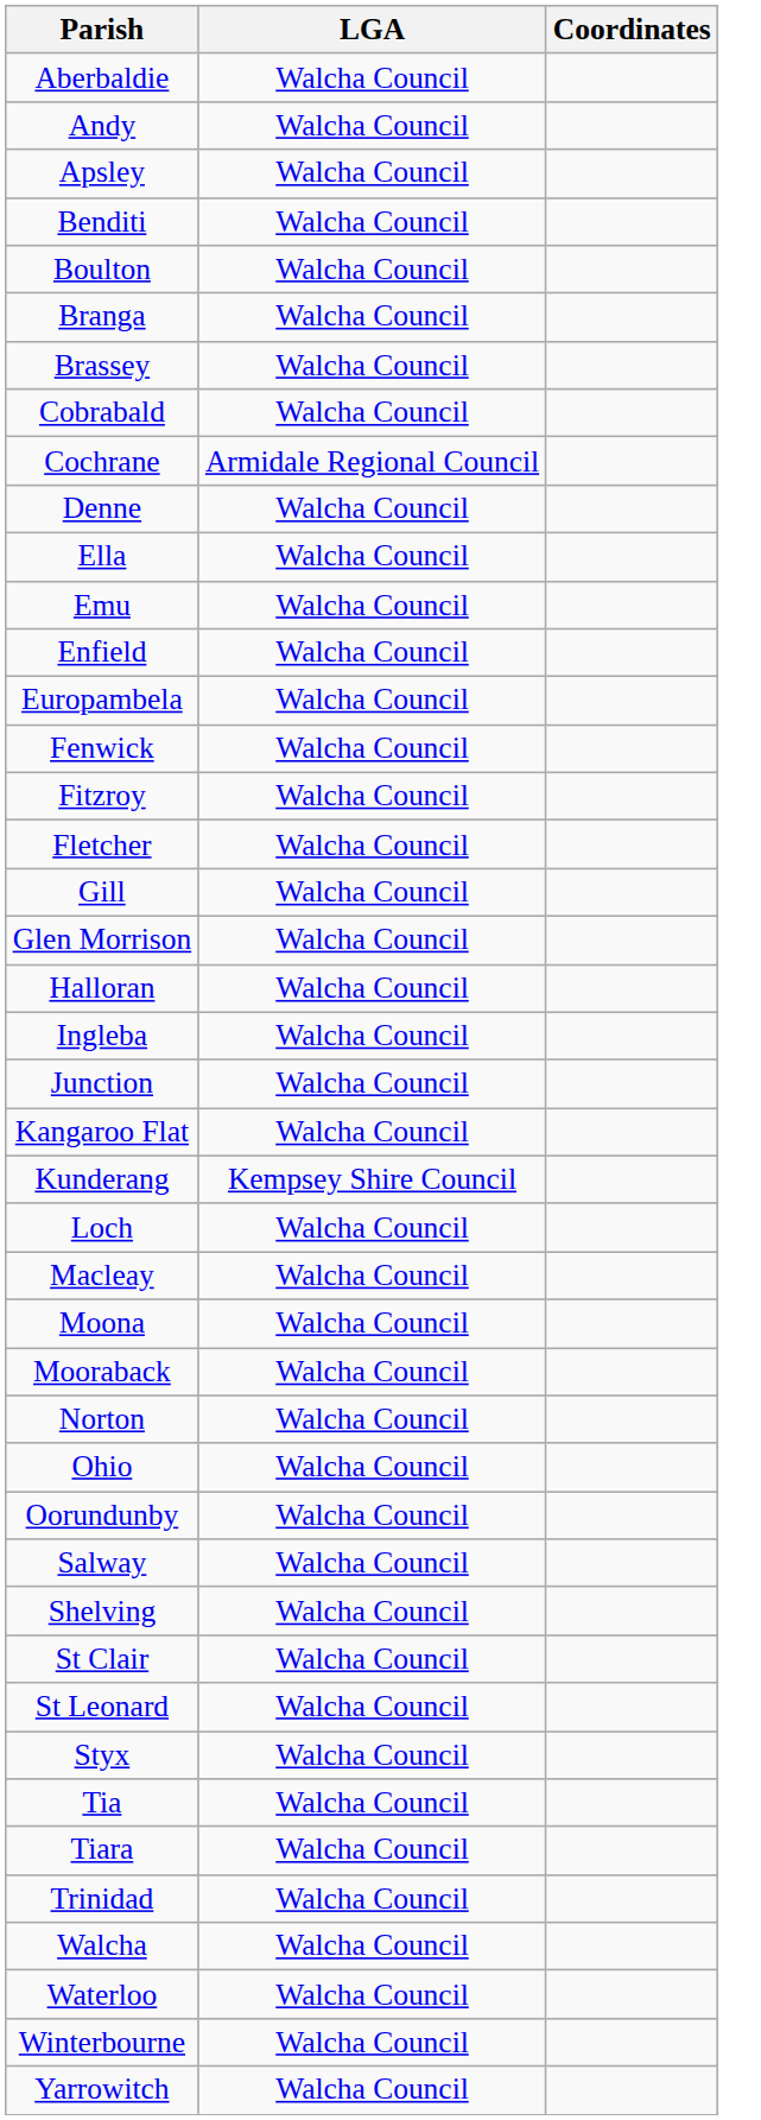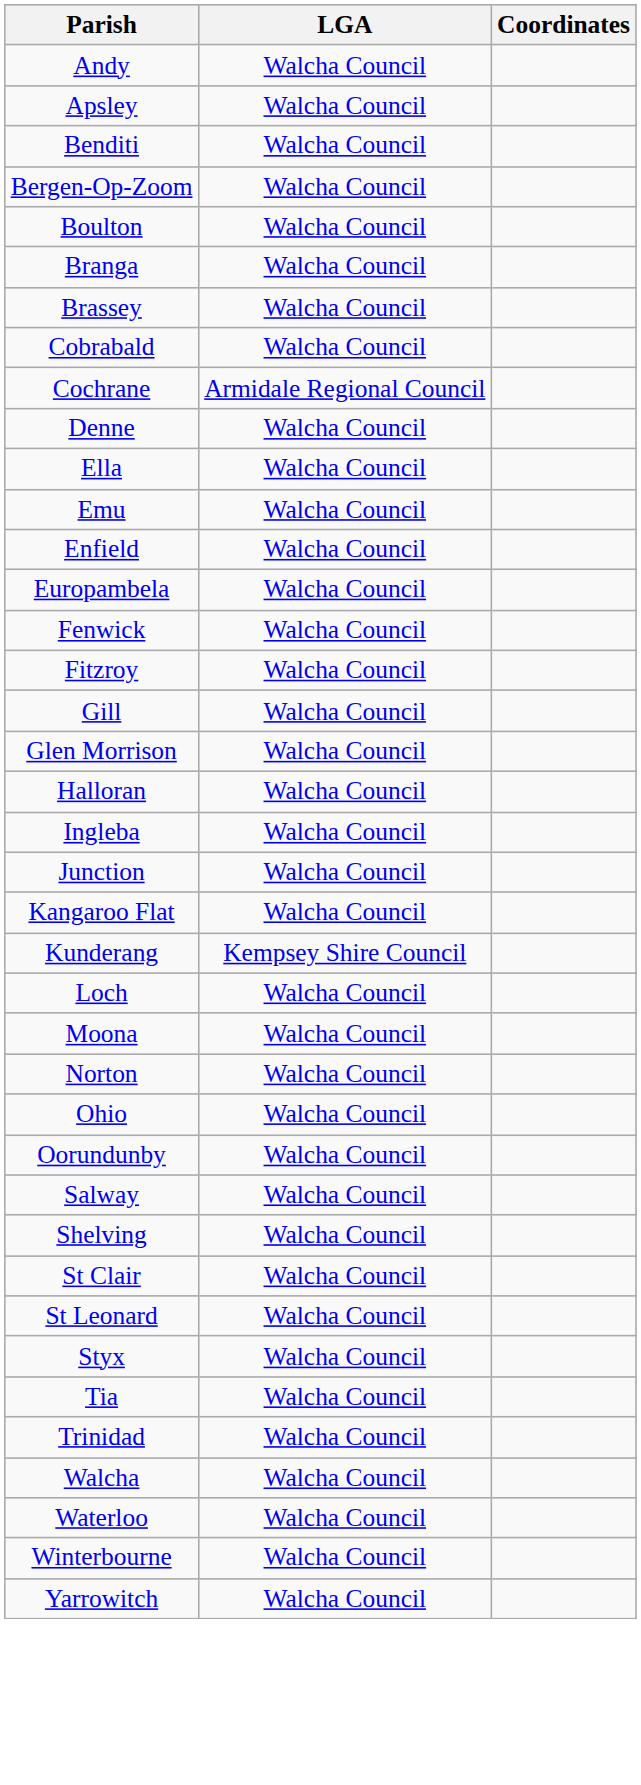 <table class="wikitable" style="text-align:center">
 <tr>
 <th>Parish</th>
 <th>LGA</th>
 <th>Coordinates</th>
-</tr>
-<tr>
-<td><a href='#'>Aberbaldie</a></td>
-<td><a href='#'>Walcha Council</a></td>
-<td></td>
 </tr>
 <tr>
 <td><a href='#'>Andy</a></td>
 <td><a href='#'>Walcha Council</a></td>
 <td></td>
 </tr>
 <tr>
 <td><a href='#'>Apsley</a></td>
 <td><a href='#'>Walcha Council</a></td>
 <td></td>
 </tr>
 <tr>
 <td><a href='#'>Benditi</a></td>
+<td><a href='#'>Walcha Council</a></td>
+<td></td>
+</tr>
+<tr>
+<td><a href='#'>Bergen-Op-Zoom</a></td>
 <td><a href='#'>Walcha Council</a></td>
 <td></td>
 </tr>
 <tr>
 <td><a href='#'>Boulton</a></td>
 <td><a href='#'>Walcha Council</a></td>
 <td></td>
 </tr>
 <tr>
 <td><a href='#'>Branga</a></td>
 <td><a href='#'>Walcha Council</a></td>
 <td></td>
 </tr>
 <tr>
 <td><a href='#'>Brassey</a></td>
 <td><a href='#'>Walcha Council</a></td>
 <td></td>
 </tr>
 <tr>
 <td><a href='#'>Cobrabald</a></td>
 <td><a href='#'>Walcha Council</a></td>
 <td></td>
 </tr>
 <tr>
 <td><a href='#'>Cochrane</a></td>
 <td><a href='#'>Armidale Regional Council</a></td>
 <td></td>
 </tr>
 <tr>
 <td><a href='#'>Denne</a></td>
 <td><a href='#'>Walcha Council</a></td>
 <td></td>
 </tr>
 <tr>
 <td><a href='#'>Ella</a></td>
 <td><a href='#'>Walcha Council</a></td>
 <td></td>
 </tr>
 <tr>
 <td><a href='#'>Emu</a></td>
 <td><a href='#'>Walcha Council</a></td>
 <td></td>
 </tr>
 <tr>
 <td><a href='#'>Enfield</a></td>
 <td><a href='#'>Walcha Council</a></td>
 <td></td>
 </tr>
 <tr>
 <td><a href='#'>Europambela</a></td>
 <td><a href='#'>Walcha Council</a></td>
 <td></td>
 </tr>
 <tr>
 <td><a href='#'>Fenwick</a></td>
 <td><a href='#'>Walcha Council</a></td>
 <td></td>
 </tr>
 <tr>
 <td><a href='#'>Fitzroy</a></td>
 <td><a href='#'>Walcha Council</a></td>
 <td></td>
 </tr>
 <tr>
-<td><a href='#'>Fletcher</a></td>
-<td><a href='#'>Walcha Council</a></td>
-<td></td>
-</tr>
-<tr>
 <td><a href='#'>Gill</a></td>
 <td><a href='#'>Walcha Council</a></td>
 <td></td>
 </tr>
 <tr>
 <td><a href='#'>Glen Morrison</a></td>
 <td><a href='#'>Walcha Council</a></td>
 <td></td>
 </tr>
 <tr>
 <td><a href='#'>Halloran</a></td>
 <td><a href='#'>Walcha Council</a></td>
 <td></td>
 </tr>
 <tr>
 <td><a href='#'>Ingleba</a></td>
 <td><a href='#'>Walcha Council</a></td>
 <td></td>
 </tr>
 <tr>
 <td><a href='#'>Junction</a></td>
 <td><a href='#'>Walcha Council</a></td>
 <td></td>
 </tr>
 <tr>
 <td><a href='#'>Kangaroo Flat</a></td>
 <td><a href='#'>Walcha Council</a></td>
 <td></td>
 </tr>
 <tr>
 <td><a href='#'>Kunderang</a></td>
 <td><a href='#'>Kempsey Shire Council</a></td>
 <td></td>
 </tr>
 <tr>
 <td><a href='#'>Loch</a></td>
 <td><a href='#'>Walcha Council</a></td>
 <td></td>
 </tr>
 <tr>
-<td><a href='#'>Macleay</a></td>
-<td><a href='#'>Walcha Council</a></td>
-<td></td>
-</tr>
-<tr>
 <td><a href='#'>Moona</a></td>
-<td><a href='#'>Walcha Council</a></td>
-<td></td>
-</tr>
-<tr>
-<td><a href='#'>Mooraback</a></td>
 <td><a href='#'>Walcha Council</a></td>
 <td></td>
 </tr>
 <tr>
 <td><a href='#'>Norton</a></td>
 <td><a href='#'>Walcha Council</a></td>
 <td></td>
 </tr>
 <tr>
 <td><a href='#'>Ohio</a></td>
 <td><a href='#'>Walcha Council</a></td>
 <td></td>
 </tr>
 <tr>
 <td><a href='#'>Oorundunby</a></td>
 <td><a href='#'>Walcha Council</a></td>
 <td></td>
 </tr>
 <tr>
 <td><a href='#'>Salway</a></td>
 <td><a href='#'>Walcha Council</a></td>
 <td></td>
 </tr>
 <tr>
 <td><a href='#'>Shelving</a></td>
 <td><a href='#'>Walcha Council</a></td>
 <td></td>
 </tr>
 <tr>
 <td><a href='#'>St Clair</a></td>
 <td><a href='#'>Walcha Council</a></td>
 <td></td>
 </tr>
 <tr>
 <td><a href='#'>St Leonard</a></td>
 <td><a href='#'>Walcha Council</a></td>
 <td></td>
 </tr>
 <tr>
 <td><a href='#'>Styx</a></td>
 <td><a href='#'>Walcha Council</a></td>
 <td></td>
 </tr>
 <tr>
 <td><a href='#'>Tia</a></td>
 <td><a href='#'>Walcha Council</a></td>
 <td></td>
 </tr>
 <tr>
-<td><a href='#'>Tiara</a></td>
-<td><a href='#'>Walcha Council</a></td>
-<td></td>
-</tr>
-<tr>
 <td><a href='#'>Trinidad</a></td>
 <td><a href='#'>Walcha Council</a></td>
 <td></td>
 </tr>
 <tr>
 <td><a href='#'>Walcha</a></td>
 <td><a href='#'>Walcha Council</a></td>
 <td></td>
 </tr>
 <tr>
 <td><a href='#'>Waterloo</a></td>
 <td><a href='#'>Walcha Council</a></td>
 <td></td>
 </tr>
 <tr>
 <td><a href='#'>Winterbourne</a></td>
 <td><a href='#'>Walcha Council</a></td>
 <td></td>
 </tr>
 <tr>
 <td><a href='#'>Yarrowitch</a></td>
 <td><a href='#'>Walcha Council</a></td>
 <td></td>
 </tr>
 </table>
